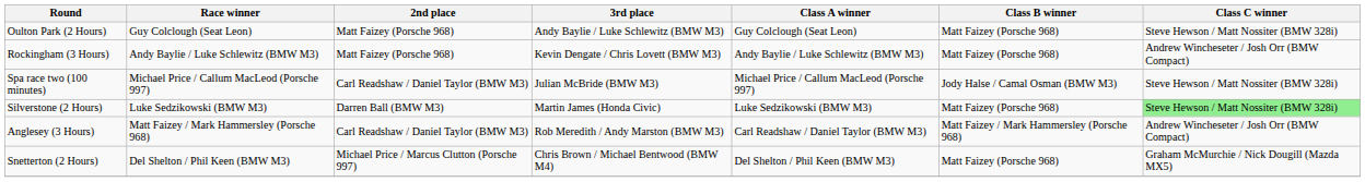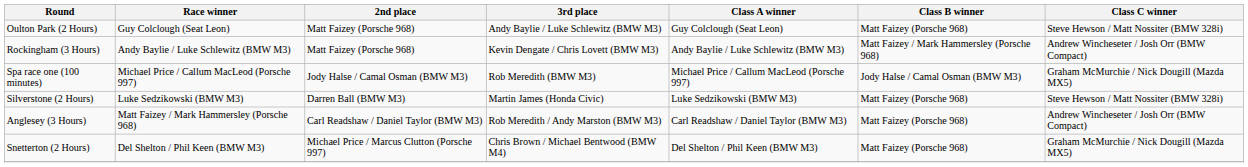 <table class="wikitable">
 <tr>
 <th>Round</th>
 <th>Race winner</th>
 <th>2nd place</th>
 <th>3rd place</th>
 <th>Class A winner</th>
 <th>Class B winner</th>
 <th>Class C winner</th>
 </tr>
 <tr>
 <td>Oulton Park (2 Hours)</td>
 <td>Guy Colclough (Seat Leon)</td>
 <td>Matt Faizey (Porsche 968)</td>
 <td>Andy Baylie / Luke Schlewitz (BMW M3)</td>
 <td>Guy Colclough (Seat Leon)</td>
 <td>Matt Faizey (Porsche 968)</td>
 <td>Steve Hewson / Matt Nossiter (BMW 328i)</td>
 </tr>
 <tr>
 <td>Rockingham (3 Hours)</td>
 <td>Andy Baylie / Luke Schlewitz (BMW M3)</td>
 <td>Matt Faizey (Porsche 968)</td>
 <td>Kevin Dengate / Chris Lovett (BMW M3)</td>
 <td>Andy Baylie / Luke Schlewitz (BMW M3)</td>
-<td>Matt Faizey (Porsche 968)</td>
+<td>Matt Faizey / Mark Hammersley (Porsche 968)</td>
 <td>Andrew Wincheseter / Josh Orr (BMW Compact)</td>
 </tr>
 <tr>
-<td>Spa race two (100 minutes)</td>
-<td>Michael Price / Callum MacLeod (Porsche 997)</td>
-<td>Carl Readshaw / Daniel Taylor (BMW M3)</td>
-<td>Julian McBride (BMW M3)</td>
+<td>Spa race one (100 minutes)</td>
 <td>Michael Price / Callum MacLeod (Porsche 997)</td>
 <td>Jody Halse / Camal Osman (BMW M3)</td>
-<td>Steve Hewson / Matt Nossiter (BMW 328i)</td>
+<td>Rob Meredith (BMW M3)</td>
+<td>Michael Price / Callum MacLeod (Porsche 997)</td>
+<td>Jody Halse / Camal Osman (BMW M3)</td>
+<td>Graham McMurchie / Nick Dougill (Mazda MX5)</td>
 </tr>
 <tr>
 <td>Silverstone (2 Hours)</td>
 <td>Luke Sedzikowski (BMW M3)</td>
 <td>Darren Ball (BMW M3)</td>
 <td>Martin James (Honda Civic)</td>
 <td>Luke Sedzikowski (BMW M3)</td>
 <td>Matt Faizey (Porsche 968)</td>
-<td style="background: lightgreen;">Steve Hewson / Matt Nossiter (BMW 328i)</td>
+<td>Steve Hewson / Matt Nossiter (BMW 328i)</td>
 </tr>
 <tr>
 <td>Anglesey (3 Hours)</td>
 <td>Matt Faizey / Mark Hammersley (Porsche 968)</td>
 <td>Carl Readshaw / Daniel Taylor (BMW M3)</td>
 <td>Rob Meredith / Andy Marston (BMW M3)</td>
 <td>Carl Readshaw / Daniel Taylor (BMW M3)</td>
-<td>Matt Faizey / Mark Hammersley (Porsche 968)</td>
+<td>Matt Faizey (Porsche 968)</td>
 <td>Andrew Wincheseter / Josh Orr (BMW Compact)</td>
 </tr>
 <tr>
 <td>Snetterton (2 Hours)</td>
 <td>Del Shelton / Phil Keen (BMW M3)</td>
 <td>Michael Price / Marcus Clutton (Porsche 997)</td>
 <td>Chris Brown / Michael Bentwood (BMW M4)</td>
 <td>Del Shelton / Phil Keen (BMW M3)</td>
 <td>Matt Faizey (Porsche 968)</td>
 <td>Graham McMurchie / Nick Dougill (Mazda MX5)</td>
 </tr>
 <tr>
 </tr>
 </table>
